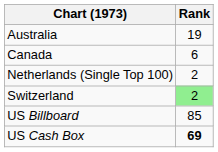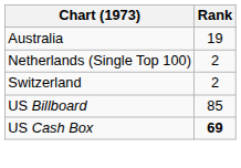 <table class="wikitable sortable">
 <tr>
 <th align="left">Chart (1973)</th>
 <th style="text-align:center;">Rank</th>
 </tr>
 <tr>
 <td>Australia</td>
 <td style="text-align:center;">19</td>
 </tr>
 <tr>
-<td>Canada</td>
-<td style="text-align:center;">6</td>
-</tr>
-<tr>
 <td>Netherlands (Single Top 100)</td>
 <td align="center">2</td>
 </tr>
 <tr>
 <td>Switzerland</td>
-<td style="background: lightgreen; text-align:center;">2</td>
+<td style="text-align:center;">2</td>
 </tr>
 <tr>
 <td>US <em>Billboard</em></td>
 <td style="text-align:center;">85</td>
 </tr>
 <tr>
 <td>US <em>Cash Box</em></td>
 <td style="text-align:center;"><strong>69</strong></td>
 </tr>
 </table>
